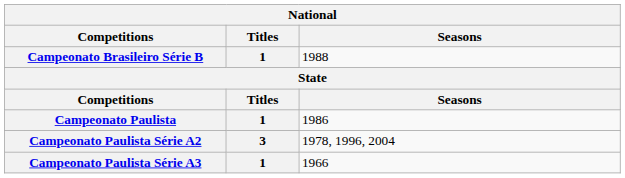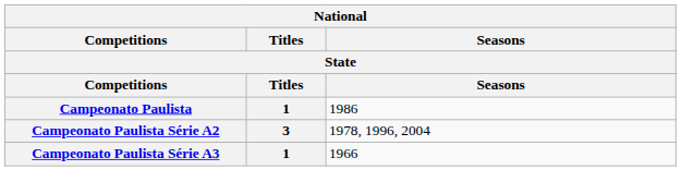 <table class="wikitable">
 <tr>
 <th colspan="3">National</th>
 </tr>
 <tr>
 <th style="width:260px">Competitions</th>
 <th style="width:80px">Titles</th>
 <th style="width:380px">Seasons</th>
-</tr>
-<tr>
-<th style="text-align:center"><a href='#'>Campeonato Brasileiro Série B</a></th>
-<th style="text-align:center"><strong>1</strong></th>
-<td align="left">1988</td>
 </tr>
 <tr>
 <th colspan="3">State</th>
 </tr>
 <tr>
 <th>Competitions</th>
 <th>Titles</th>
 <th>Seasons</th>
 </tr>
 <tr>
 <th style="text-align:center"><a href='#'>Campeonato Paulista</a></th>
 <th style="text-align:center"><strong>1</strong></th>
 <td align="left">1986</td>
 </tr>
 <tr>
 <th style="text-align:center"><a href='#'>Campeonato Paulista Série A2</a></th>
 <th style="text-align:center"><strong>3</strong></th>
 <td align="left">1978, 1996, 2004</td>
 </tr>
 <tr>
 <th style="text-align:center"><a href='#'>Campeonato Paulista Série A3</a></th>
 <th style="text-align:center"><strong>1</strong></th>
 <td align="left">1966</td>
 </tr>
 </table>
